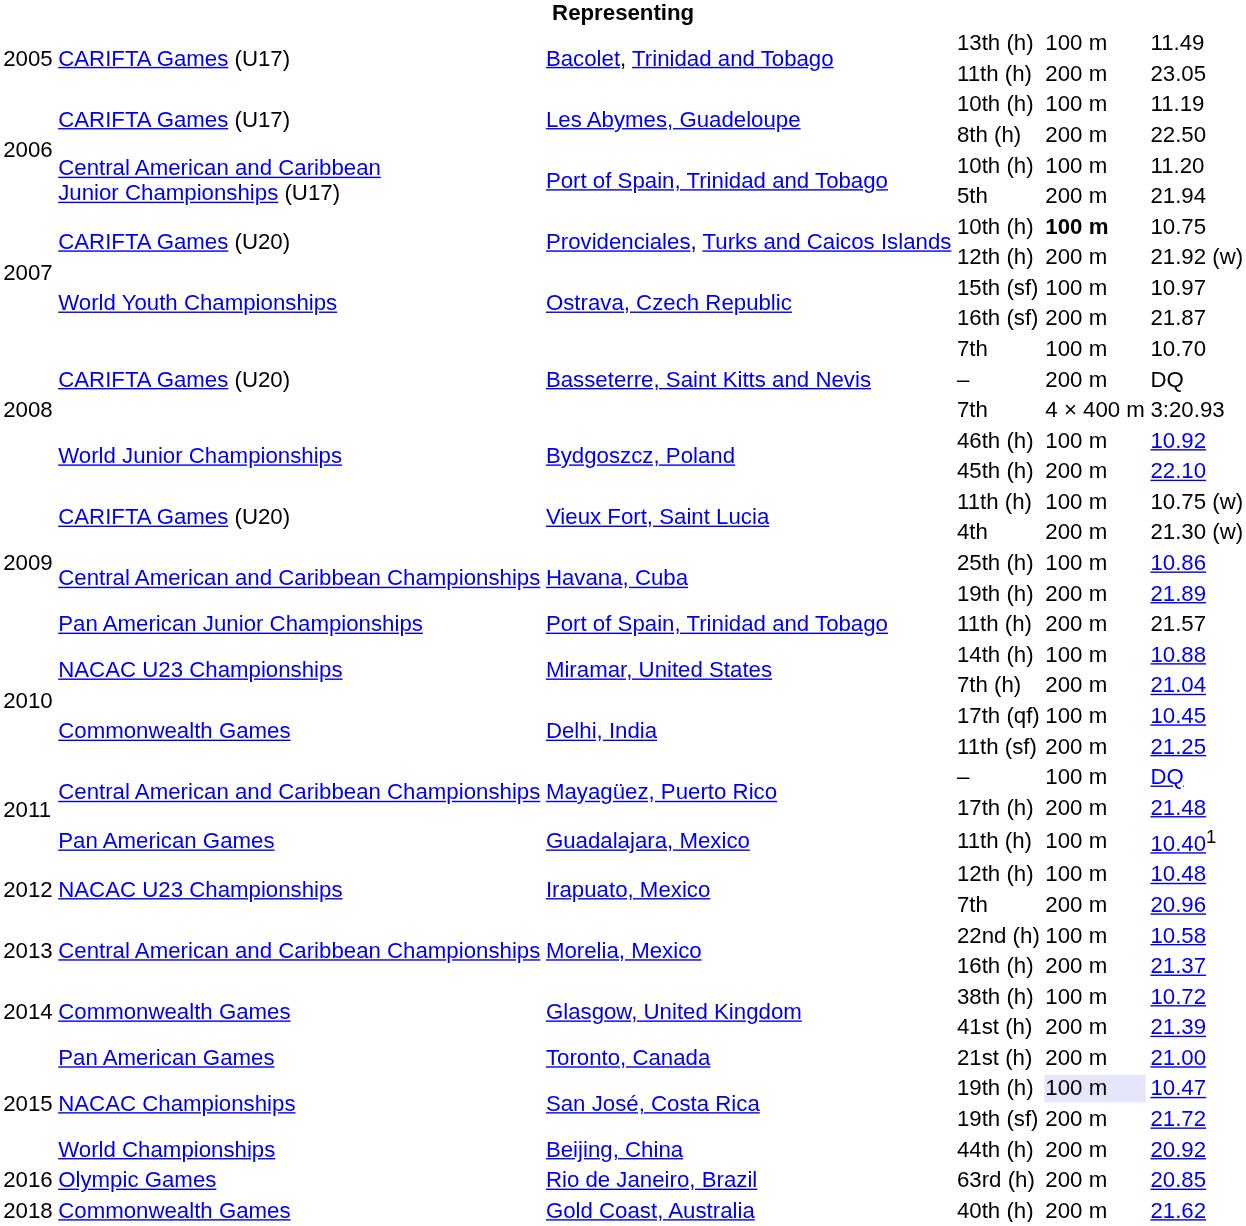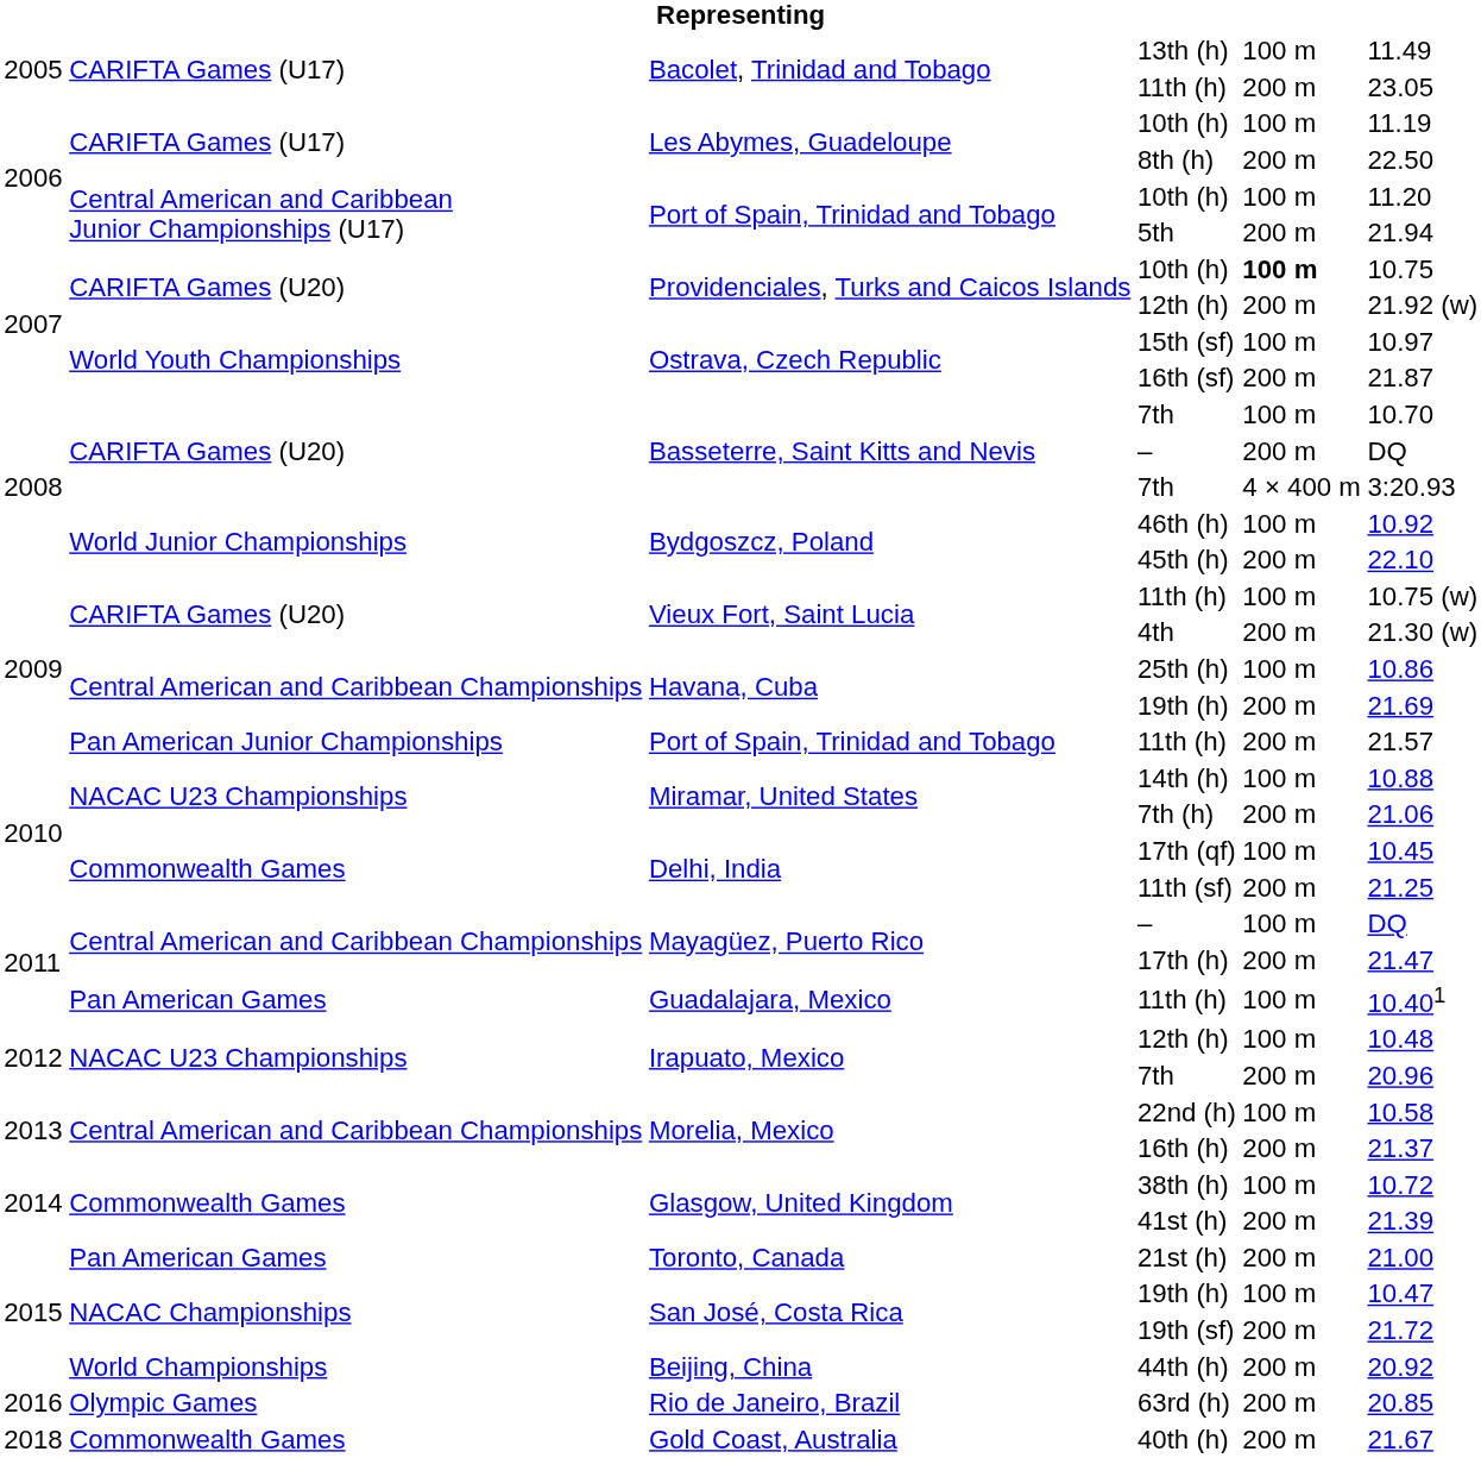 <table>
 <tr>
 <th colspan="6">Representing </th>
 </tr>
 <tr>
 <td rowspan=2>2005</td>
 <td rowspan=2><a href='#'>CARIFTA Games</a> (U17)</td>
 <td rowspan=2><a href='#'>Bacolet</a>, <a href='#'>Trinidad and Tobago</a></td>
 <td>13th (h)</td>
 <td>100 m</td>
 <td>11.49</td>
 </tr>
 <tr>
 <td>11th (h)</td>
 <td>200 m</td>
 <td>23.05</td>
 </tr>
 <tr>
 <td rowspan=4>2006</td>
 <td rowspan=2><a href='#'>CARIFTA Games</a> (U17)</td>
 <td rowspan=2><a href='#'>Les Abymes, Guadeloupe</a></td>
 <td>10th (h)</td>
 <td>100 m</td>
 <td>11.19</td>
 </tr>
 <tr>
 <td>8th (h)</td>
 <td>200 m</td>
 <td>22.50</td>
 </tr>
 <tr>
 <td rowspan=2><a href='#'>Central American and Caribbean<br>Junior Championships</a> (U17)</td>
 <td rowspan=2><a href='#'>Port of Spain, Trinidad and Tobago</a></td>
 <td>10th (h)</td>
 <td>100 m</td>
 <td>11.20</td>
 </tr>
 <tr>
 <td>5th</td>
 <td>200 m</td>
 <td>21.94</td>
 </tr>
 <tr>
 <td rowspan=4>2007</td>
 <td rowspan=2><a href='#'>CARIFTA Games</a> (U20)</td>
 <td rowspan=2><a href='#'>Providenciales</a>, <a href='#'>Turks and Caicos Islands</a></td>
 <td>10th (h)</td>
 <td><strong>100 m</strong></td>
 <td>10.75</td>
 </tr>
 <tr>
 <td>12th (h)</td>
 <td>200 m</td>
 <td>21.92 (w)</td>
 </tr>
 <tr>
 <td rowspan=2><a href='#'>World Youth Championships</a></td>
 <td rowspan=2><a href='#'>Ostrava, Czech Republic</a></td>
 <td>15th (sf)</td>
 <td>100 m</td>
 <td>10.97</td>
 </tr>
 <tr>
 <td>16th (sf)</td>
 <td>200 m</td>
 <td>21.87</td>
 </tr>
 <tr>
 <td rowspan=5>2008</td>
 <td rowspan=3><a href='#'>CARIFTA Games</a> (U20)</td>
 <td rowspan=3><a href='#'>Basseterre, Saint Kitts and Nevis</a></td>
 <td>7th</td>
 <td>100 m</td>
 <td>10.70</td>
 </tr>
 <tr>
 <td>–</td>
 <td>200 m</td>
 <td>DQ</td>
 </tr>
 <tr>
 <td>7th</td>
 <td>4 × 400 m</td>
 <td>3:20.93</td>
 </tr>
 <tr>
 <td rowspan=2><a href='#'>World Junior Championships</a></td>
 <td rowspan=2><a href='#'>Bydgoszcz, Poland</a></td>
 <td>46th (h)</td>
 <td>100 m</td>
 <td><a href='#'>10.92</a></td>
 </tr>
 <tr>
 <td>45th (h)</td>
 <td>200 m</td>
 <td><a href='#'>22.10</a></td>
 </tr>
 <tr>
 <td rowspan=5>2009</td>
 <td rowspan=2><a href='#'>CARIFTA Games</a> (U20)</td>
 <td rowspan=2><a href='#'>Vieux Fort, Saint Lucia</a></td>
 <td>11th (h)</td>
 <td>100 m</td>
 <td>10.75 (w)</td>
 </tr>
 <tr>
 <td>4th</td>
 <td>200 m</td>
 <td>21.30 (w)</td>
 </tr>
 <tr>
 <td rowspan=2><a href='#'>Central American and Caribbean Championships</a></td>
 <td rowspan=2><a href='#'>Havana, Cuba</a></td>
 <td>25th (h)</td>
 <td>100 m</td>
 <td><a href='#'>10.86</a></td>
 </tr>
 <tr>
 <td>19th (h)</td>
 <td>200 m</td>
-<td><a href='#'>21.89</a></td>
+<td><a href='#'>21.69</a></td>
 </tr>
 <tr>
 <td><a href='#'>Pan American Junior Championships</a></td>
 <td><a href='#'>Port of Spain, Trinidad and Tobago</a></td>
 <td>11th (h)</td>
 <td>200 m</td>
 <td>21.57</td>
 </tr>
 <tr>
 <td rowspan=4>2010</td>
 <td rowspan=2><a href='#'>NACAC U23 Championships</a></td>
 <td rowspan=2><a href='#'>Miramar, United States</a></td>
 <td>14th (h)</td>
 <td>100 m</td>
 <td><a href='#'>10.88</a></td>
 </tr>
 <tr>
 <td>7th (h)</td>
 <td>200 m</td>
-<td><a href='#'>21.04</a></td>
+<td><a href='#'>21.06</a></td>
 </tr>
 <tr>
 <td rowspan=2><a href='#'>Commonwealth Games</a></td>
 <td rowspan=2><a href='#'>Delhi, India</a></td>
 <td>17th (qf)</td>
 <td>100 m</td>
 <td><a href='#'>10.45</a></td>
 </tr>
 <tr>
 <td>11th (sf)</td>
 <td>200 m</td>
 <td><a href='#'>21.25</a></td>
 </tr>
 <tr>
 <td rowspan=3>2011</td>
 <td rowspan=2><a href='#'>Central American and Caribbean Championships</a></td>
 <td rowspan=2><a href='#'>Mayagüez, Puerto Rico</a></td>
 <td>–</td>
 <td>100 m</td>
 <td><a href='#'>DQ</a></td>
 </tr>
 <tr>
 <td>17th (h)</td>
 <td>200 m</td>
-<td><a href='#'>21.48</a></td>
+<td><a href='#'>21.47</a></td>
 </tr>
 <tr>
 <td><a href='#'>Pan American Games</a></td>
 <td><a href='#'>Guadalajara, Mexico</a></td>
 <td>11th (h)</td>
 <td>100 m</td>
 <td><a href='#'>10.40</a><sup>1</sup></td>
 </tr>
 <tr>
 <td rowspan=2>2012</td>
 <td rowspan=2><a href='#'>NACAC U23 Championships</a></td>
 <td rowspan=2><a href='#'>Irapuato, Mexico</a></td>
 <td>12th (h)</td>
 <td>100 m</td>
 <td><a href='#'>10.48</a></td>
 </tr>
 <tr>
 <td>7th</td>
 <td>200 m</td>
 <td><a href='#'>20.96</a></td>
 </tr>
 <tr>
 <td rowspan=2>2013</td>
 <td rowspan=2><a href='#'>Central American and Caribbean Championships</a></td>
 <td rowspan=2><a href='#'>Morelia, Mexico</a></td>
 <td>22nd (h)</td>
 <td>100 m</td>
 <td><a href='#'>10.58</a></td>
 </tr>
 <tr>
 <td>16th (h)</td>
 <td>200 m</td>
 <td><a href='#'>21.37</a></td>
 </tr>
 <tr>
 <td rowspan=2>2014</td>
 <td rowspan=2><a href='#'>Commonwealth Games</a></td>
 <td rowspan=2><a href='#'>Glasgow, United Kingdom</a></td>
 <td>38th (h)</td>
 <td>100 m</td>
 <td><a href='#'>10.72</a></td>
 </tr>
 <tr>
 <td>41st (h)</td>
 <td>200 m</td>
 <td><a href='#'>21.39</a></td>
 </tr>
 <tr>
 <td rowspan=4>2015</td>
 <td><a href='#'>Pan American Games</a></td>
 <td><a href='#'>Toronto, Canada</a></td>
 <td>21st (h)</td>
 <td>200 m</td>
 <td><a href='#'>21.00</a></td>
 </tr>
 <tr>
 <td rowspan=2><a href='#'>NACAC Championships</a></td>
 <td rowspan=2><a href='#'>San José, Costa Rica</a></td>
 <td>19th (h)</td>
-<td style="background: lavender;">100 m</td>
+<td>100 m</td>
 <td><a href='#'>10.47</a></td>
 </tr>
 <tr>
 <td>19th (sf)</td>
 <td>200 m</td>
 <td><a href='#'>21.72</a></td>
 </tr>
 <tr>
 <td><a href='#'>World Championships</a></td>
 <td><a href='#'>Beijing, China</a></td>
 <td>44th (h)</td>
 <td>200 m</td>
 <td><a href='#'>20.92</a></td>
 </tr>
 <tr>
 <td>2016</td>
 <td><a href='#'>Olympic Games</a></td>
 <td><a href='#'>Rio de Janeiro, Brazil</a></td>
 <td>63rd (h)</td>
 <td>200 m</td>
 <td><a href='#'>20.85</a></td>
 </tr>
 <tr>
 <td>2018</td>
 <td><a href='#'>Commonwealth Games</a></td>
 <td><a href='#'>Gold Coast, Australia</a></td>
 <td>40th (h)</td>
 <td>200 m</td>
-<td><a href='#'>21.62</a></td>
+<td><a href='#'>21.67</a></td>
 </tr>
 </table>
